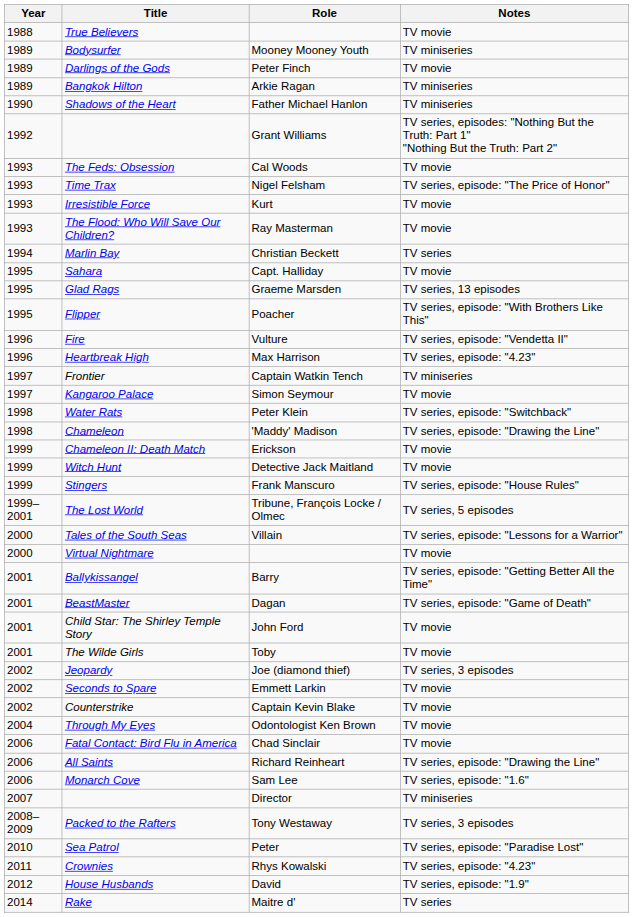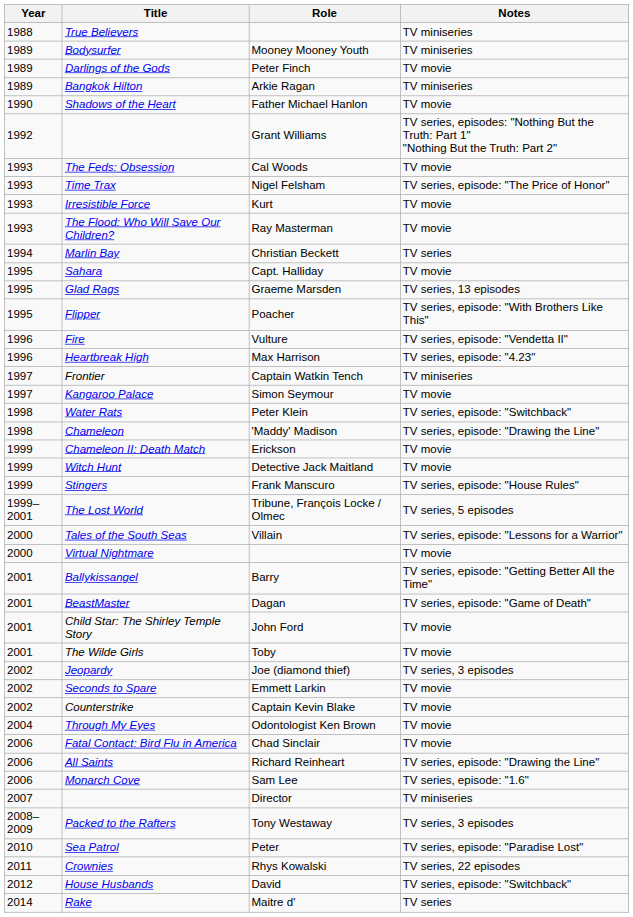 <table class="wikitable sortable">
 <tr>
 <th>Year</th>
 <th>Title</th>
 <th>Role</th>
 <th class="unsortable">Notes</th>
 </tr>
 <tr>
 <td>1988</td>
 <td><em><a href='#'>True Believers</a></em></td>
 <td></td>
-<td>TV movie</td>
+<td>TV miniseries</td>
 </tr>
 <tr>
 <td>1989</td>
 <td><em><a href='#'>Bodysurfer</a></em></td>
 <td>Mooney Mooney Youth</td>
 <td>TV miniseries</td>
 </tr>
 <tr>
 <td>1989</td>
 <td><em><a href='#'>Darlings of the Gods</a></em></td>
 <td>Peter Finch</td>
 <td>TV movie</td>
 </tr>
 <tr>
 <td>1989</td>
 <td><em><a href='#'>Bangkok Hilton</a></em></td>
 <td>Arkie Ragan</td>
 <td>TV miniseries</td>
 </tr>
 <tr>
 <td>1990</td>
 <td><em><a href='#'>Shadows of the Heart</a></em></td>
 <td>Father Michael Hanlon</td>
-<td>TV miniseries</td>
+<td>TV movie</td>
 </tr>
 <tr>
 <td>1992</td>
 <td><em></em></td>
 <td>Grant Williams</td>
 <td>TV series, episodes: "Nothing But the Truth: Part 1"<br>"Nothing But the Truth: Part 2"</td>
 </tr>
 <tr>
 <td>1993</td>
 <td><em><a href='#'>The Feds: Obsession</a></em></td>
 <td>Cal Woods</td>
 <td>TV movie</td>
 </tr>
 <tr>
 <td>1993</td>
 <td><em><a href='#'>Time Trax</a></em></td>
 <td>Nigel Felsham</td>
 <td>TV series, episode: "The Price of Honor"</td>
 </tr>
 <tr>
 <td>1993</td>
 <td><em><a href='#'>Irresistible Force</a></em></td>
 <td>Kurt</td>
 <td>TV movie</td>
 </tr>
 <tr>
 <td>1993</td>
 <td><em><a href='#'>The Flood: Who Will Save Our Children?</a></em></td>
 <td>Ray Masterman</td>
 <td>TV movie</td>
 </tr>
 <tr>
 <td>1994</td>
 <td><em><a href='#'>Marlin Bay</a></em></td>
 <td>Christian Beckett</td>
 <td>TV series</td>
 </tr>
 <tr>
 <td>1995</td>
 <td><em><a href='#'>Sahara</a></em></td>
 <td>Capt. Halliday</td>
 <td>TV movie</td>
 </tr>
 <tr>
 <td>1995</td>
 <td><em><a href='#'>Glad Rags</a></em></td>
 <td>Graeme Marsden</td>
 <td>TV series, 13 episodes</td>
 </tr>
 <tr>
 <td>1995</td>
 <td><em><a href='#'>Flipper</a></em></td>
 <td>Poacher</td>
 <td>TV series, episode: "With Brothers Like This"</td>
 </tr>
 <tr>
 <td>1996</td>
 <td><em><a href='#'>Fire</a></em></td>
 <td>Vulture</td>
 <td>TV series, episode: "Vendetta II"</td>
 </tr>
 <tr>
 <td>1996</td>
 <td><em><a href='#'>Heartbreak High</a></em></td>
 <td>Max Harrison</td>
 <td>TV series, episode: "4.23"</td>
 </tr>
 <tr>
 <td>1997</td>
 <td><em>Frontier</em></td>
 <td>Captain Watkin Tench</td>
 <td>TV miniseries</td>
 </tr>
 <tr>
 <td>1997</td>
 <td><em><a href='#'>Kangaroo Palace</a></em></td>
 <td>Simon Seymour</td>
 <td>TV movie</td>
 </tr>
 <tr>
 <td>1998</td>
 <td><em><a href='#'>Water Rats</a></em></td>
 <td>Peter Klein</td>
 <td>TV series, episode: "Switchback"</td>
 </tr>
 <tr>
 <td>1998</td>
 <td><em><a href='#'>Chameleon</a></em></td>
 <td>'Maddy' Madison</td>
 <td>TV series, episode: "Drawing the Line"</td>
 </tr>
 <tr>
 <td>1999</td>
 <td><em><a href='#'>Chameleon II: Death Match</a></em></td>
 <td>Erickson</td>
 <td>TV movie</td>
 </tr>
 <tr>
 <td>1999</td>
 <td><em><a href='#'>Witch Hunt</a></em></td>
 <td>Detective Jack Maitland</td>
 <td>TV movie</td>
 </tr>
 <tr>
 <td>1999</td>
 <td><em><a href='#'>Stingers</a></em></td>
 <td>Frank Manscuro</td>
 <td>TV series, episode: "House Rules"</td>
 </tr>
 <tr>
 <td>1999–2001</td>
 <td><em><a href='#'>The Lost World</a></em></td>
 <td>Tribune, François Locke / Olmec</td>
 <td>TV series, 5 episodes</td>
 </tr>
 <tr>
 <td>2000</td>
 <td><em><a href='#'>Tales of the South Seas</a></em></td>
 <td>Villain</td>
 <td>TV series, episode: "Lessons for a Warrior"</td>
 </tr>
 <tr>
 <td>2000</td>
 <td><em><a href='#'>Virtual Nightmare</a></em></td>
 <td></td>
 <td>TV movie</td>
 </tr>
 <tr>
 <td>2001</td>
 <td><em><a href='#'>Ballykissangel</a></em></td>
 <td>Barry</td>
 <td>TV series, episode: "Getting Better All the Time"</td>
 </tr>
 <tr>
 <td>2001</td>
 <td><em><a href='#'>BeastMaster</a></em></td>
 <td>Dagan</td>
 <td>TV series, episode: "Game of Death"</td>
 </tr>
 <tr>
 <td>2001</td>
 <td><em>Child Star: The Shirley Temple Story</em></td>
 <td>John Ford</td>
 <td>TV movie</td>
 </tr>
 <tr>
 <td>2001</td>
 <td><em>The Wilde Girls</em></td>
 <td>Toby</td>
 <td>TV movie</td>
 </tr>
 <tr>
 <td>2002</td>
 <td><em><a href='#'>Jeopardy</a></em></td>
 <td>Joe (diamond thief)</td>
 <td>TV series, 3 episodes</td>
 </tr>
 <tr>
 <td>2002</td>
 <td><em><a href='#'>Seconds to Spare</a></em></td>
 <td>Emmett Larkin</td>
 <td>TV movie</td>
 </tr>
 <tr>
 <td>2002</td>
 <td><em>Counterstrike</em></td>
 <td>Captain Kevin Blake</td>
 <td>TV movie</td>
 </tr>
 <tr>
 <td>2004</td>
 <td><em><a href='#'>Through My Eyes</a></em></td>
 <td>Odontologist Ken Brown</td>
 <td>TV movie</td>
 </tr>
 <tr>
 <td>2006</td>
 <td><em><a href='#'>Fatal Contact: Bird Flu in America</a></em></td>
 <td>Chad Sinclair</td>
 <td>TV movie</td>
 </tr>
 <tr>
 <td>2006</td>
 <td><em><a href='#'>All Saints</a></em></td>
 <td>Richard Reinheart</td>
 <td>TV series, episode: "Drawing the Line"</td>
 </tr>
 <tr>
 <td>2006</td>
 <td><em><a href='#'>Monarch Cove</a></em></td>
 <td>Sam Lee</td>
 <td>TV series, episode: "1.6"</td>
 </tr>
 <tr>
 <td>2007</td>
 <td><em></em></td>
 <td>Director</td>
 <td>TV miniseries</td>
 </tr>
 <tr>
 <td>2008–2009</td>
 <td><em><a href='#'>Packed to the Rafters</a></em></td>
 <td>Tony Westaway</td>
 <td>TV series, 3 episodes</td>
 </tr>
 <tr>
 <td>2010</td>
 <td><em><a href='#'>Sea Patrol</a></em></td>
 <td>Peter</td>
 <td>TV series, episode: "Paradise Lost"</td>
 </tr>
 <tr>
 <td>2011</td>
 <td><em><a href='#'>Crownies</a></em></td>
 <td>Rhys Kowalski</td>
-<td>TV series, episode: "4.23"</td>
+<td>TV series, 22 episodes</td>
 </tr>
 <tr>
 <td>2012</td>
 <td><em><a href='#'>House Husbands</a></em></td>
 <td>David</td>
-<td>TV series, episode: "1.9"</td>
+<td>TV series, episode: "Switchback"</td>
 </tr>
 <tr>
 <td>2014</td>
 <td><em><a href='#'>Rake</a></em></td>
 <td>Maitre d'</td>
 <td>TV series</td>
 </tr>
 </table>
